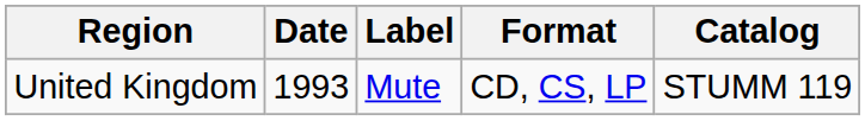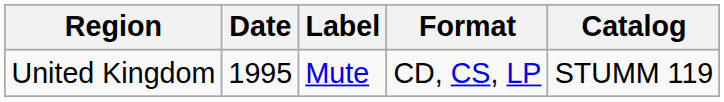 <table class="wikitable">
 <tr>
 <th>Region</th>
 <th>Date</th>
 <th>Label</th>
 <th>Format</th>
 <th>Catalog</th>
 </tr>
 <tr>
 <td>United Kingdom</td>
-<td>1993</td>
+<td>1995</td>
 <td><a href='#'>Mute</a></td>
 <td>CD, <a href='#'>CS</a>, <a href='#'>LP</a></td>
 <td>STUMM 119</td>
 </tr>
 </table>
